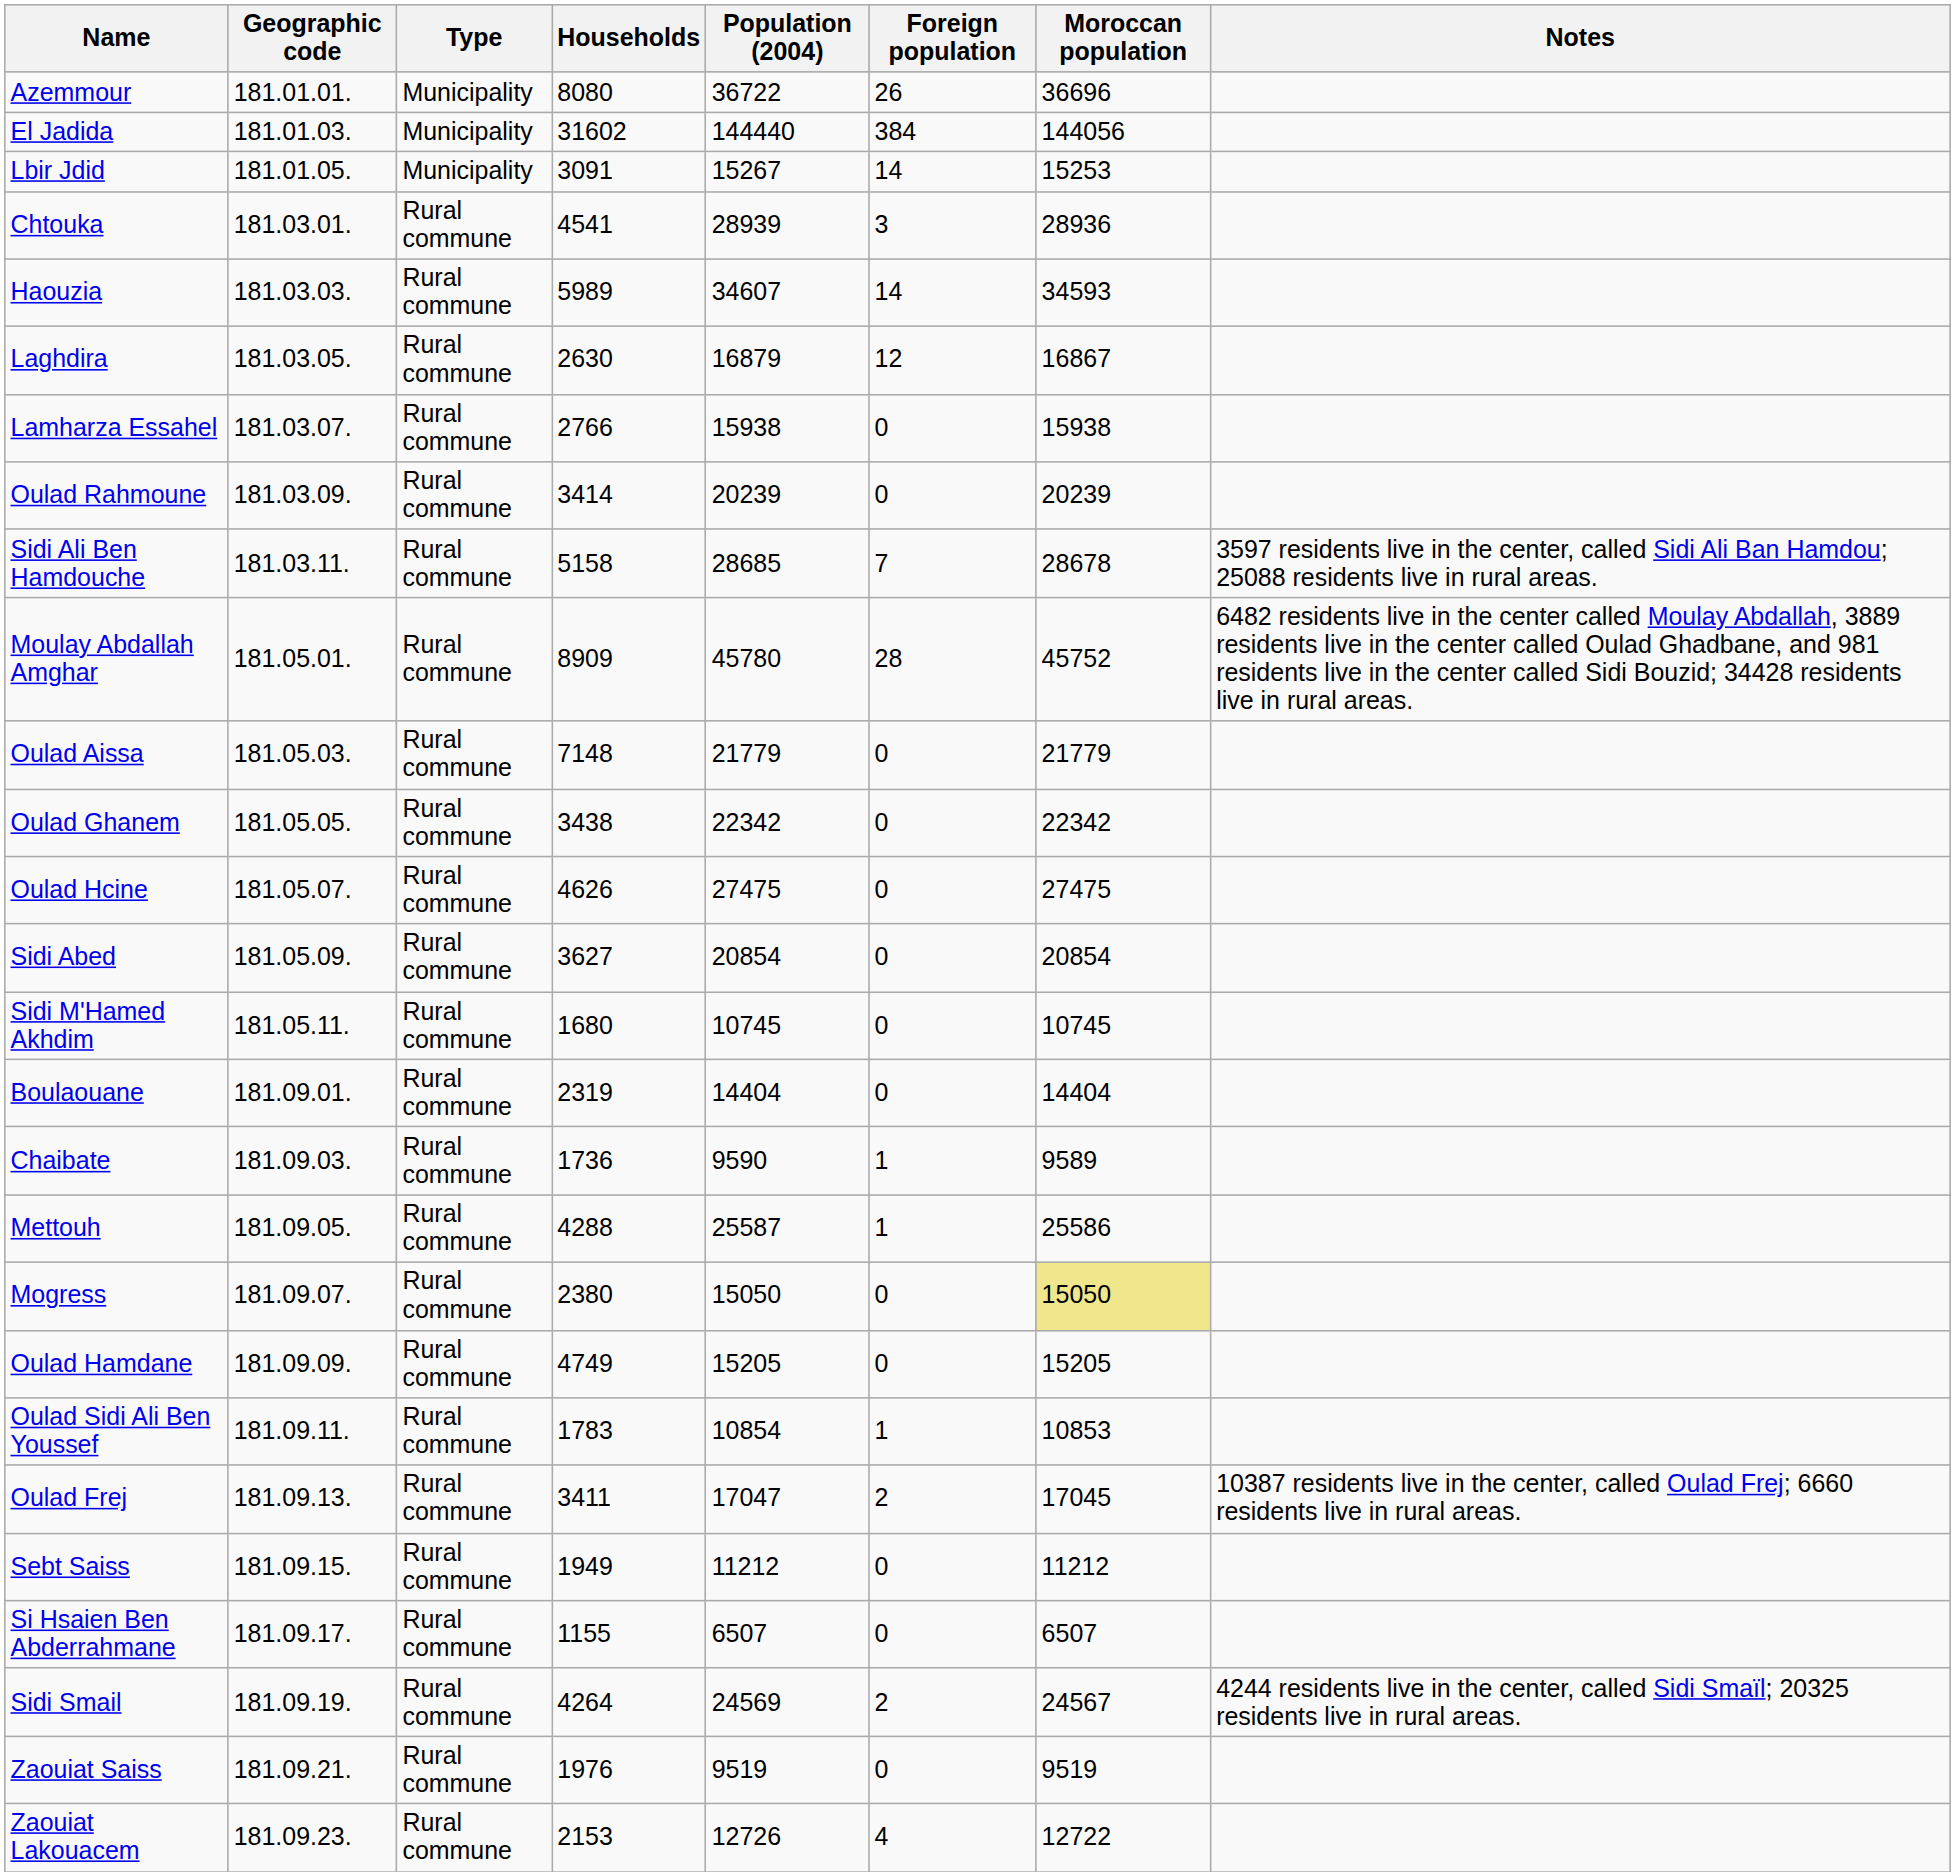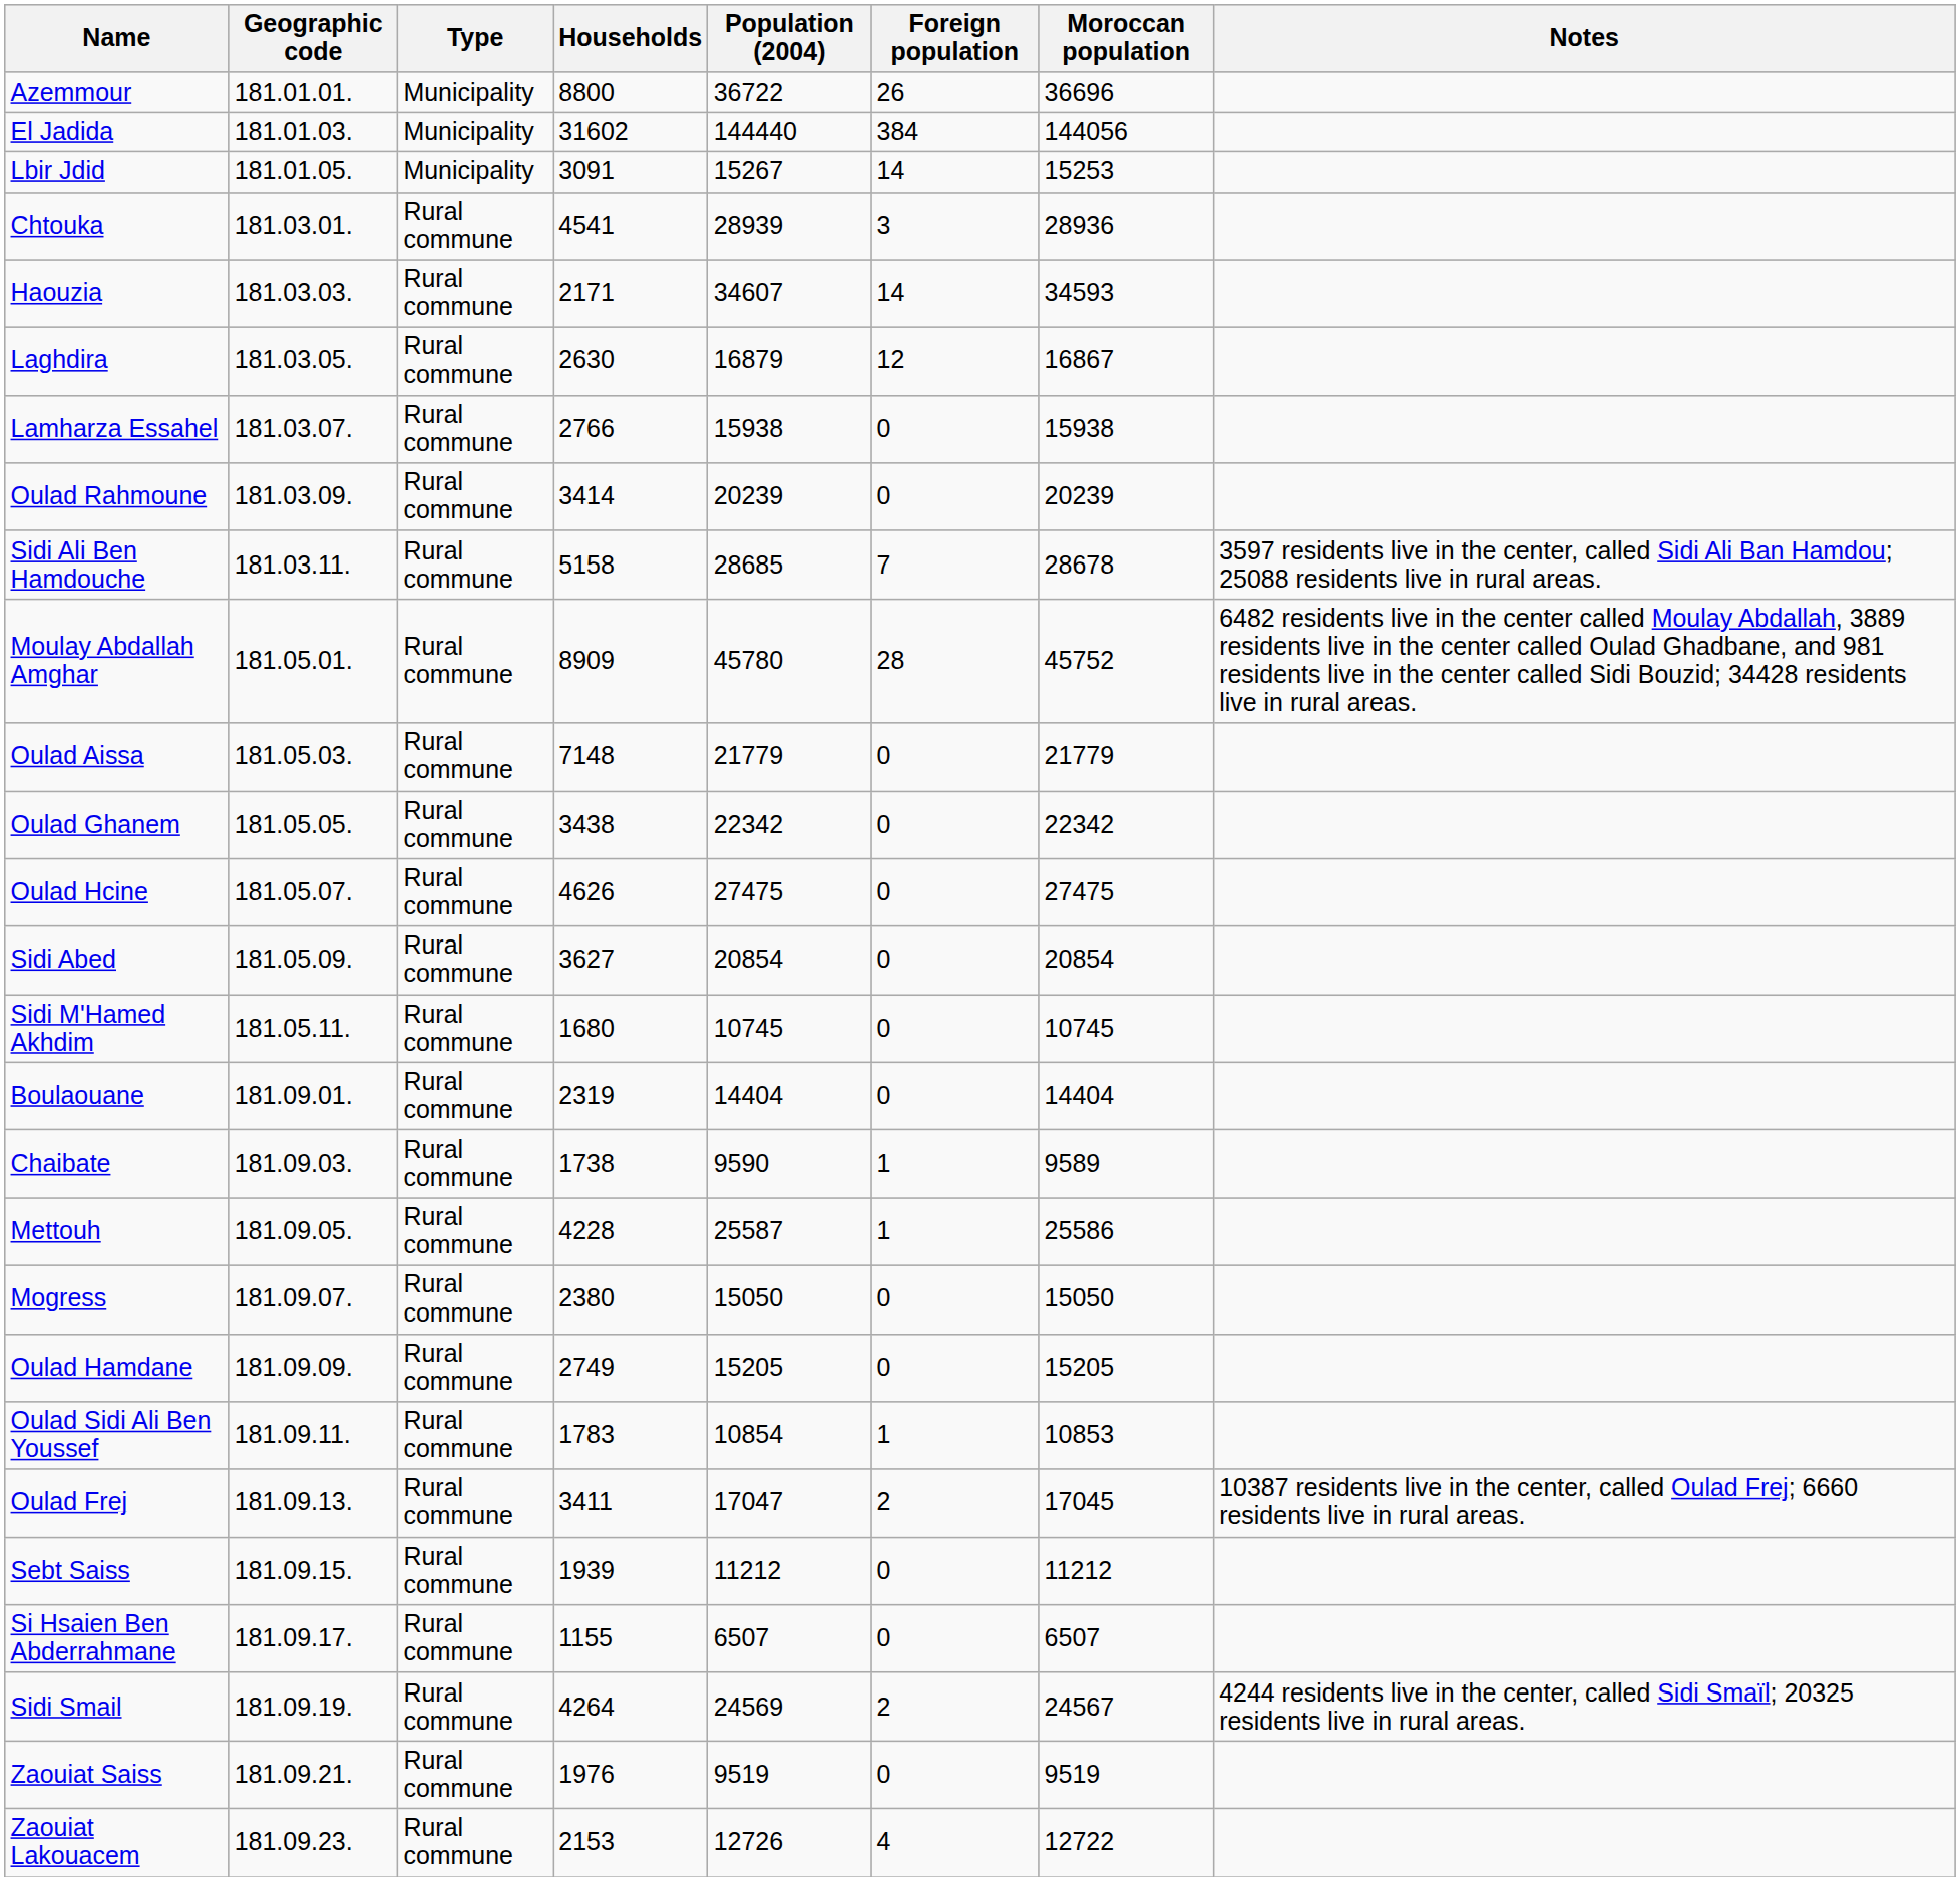 <table class="wikitable sortable">
 <tr>
 <th>Name</th>
 <th>Geographic code</th>
 <th>Type</th>
 <th>Households</th>
 <th>Population (2004)</th>
 <th>Foreign population</th>
 <th>Moroccan population</th>
 <th>Notes</th>
 </tr>
 <tr>
 <td><a href='#'>Azemmour</a></td>
 <td>181.01.01.</td>
 <td>Municipality</td>
-<td>8080</td>
+<td>8800</td>
 <td>36722</td>
 <td>26</td>
 <td>36696</td>
 <td></td>
 </tr>
 <tr>
 <td><a href='#'>El Jadida</a></td>
 <td>181.01.03.</td>
 <td>Municipality</td>
 <td>31602</td>
 <td>144440</td>
 <td>384</td>
 <td>144056</td>
 <td></td>
 </tr>
 <tr>
 <td><a href='#'>Lbir Jdid</a></td>
 <td>181.01.05.</td>
 <td>Municipality</td>
 <td>3091</td>
 <td>15267</td>
 <td>14</td>
 <td>15253</td>
 <td></td>
 </tr>
 <tr>
 <td><a href='#'>Chtouka</a></td>
 <td>181.03.01.</td>
 <td>Rural commune</td>
 <td>4541</td>
 <td>28939</td>
 <td>3</td>
 <td>28936</td>
 <td></td>
 </tr>
 <tr>
 <td><a href='#'>Haouzia</a></td>
 <td>181.03.03.</td>
 <td>Rural commune</td>
-<td>5989</td>
+<td>2171</td>
 <td>34607</td>
 <td>14</td>
 <td>34593</td>
 <td></td>
 </tr>
 <tr>
 <td><a href='#'>Laghdira</a></td>
 <td>181.03.05.</td>
 <td>Rural commune</td>
 <td>2630</td>
 <td>16879</td>
 <td>12</td>
 <td>16867</td>
 <td></td>
 </tr>
 <tr>
 <td><a href='#'>Lamharza Essahel</a></td>
 <td>181.03.07.</td>
 <td>Rural commune</td>
 <td>2766</td>
 <td>15938</td>
 <td>0</td>
 <td>15938</td>
 <td></td>
 </tr>
 <tr>
 <td><a href='#'>Oulad Rahmoune</a></td>
 <td>181.03.09.</td>
 <td>Rural commune</td>
 <td>3414</td>
 <td>20239</td>
 <td>0</td>
 <td>20239</td>
 <td></td>
 </tr>
 <tr>
 <td><a href='#'>Sidi Ali Ben Hamdouche</a></td>
 <td>181.03.11.</td>
 <td>Rural commune</td>
 <td>5158</td>
 <td>28685</td>
 <td>7</td>
 <td>28678</td>
 <td>3597 residents live in the center, called <a href='#'>Sidi Ali Ban Hamdou</a>; 25088 residents live in rural areas.</td>
 </tr>
 <tr>
 <td><a href='#'>Moulay Abdallah Amghar</a></td>
 <td>181.05.01.</td>
 <td>Rural commune</td>
 <td>8909</td>
 <td>45780</td>
 <td>28</td>
 <td>45752</td>
 <td>6482 residents live in the center called <a href='#'>Moulay Abdallah</a>, 3889 residents live in the center called Oulad Ghadbane, and 981 residents live in the center called Sidi Bouzid; 34428 residents live in rural areas.</td>
 </tr>
 <tr>
 <td><a href='#'>Oulad Aissa</a></td>
 <td>181.05.03.</td>
 <td>Rural commune</td>
 <td>7148</td>
 <td>21779</td>
 <td>0</td>
 <td>21779</td>
 <td></td>
 </tr>
 <tr>
 <td><a href='#'>Oulad Ghanem</a></td>
 <td>181.05.05.</td>
 <td>Rural commune</td>
 <td>3438</td>
 <td>22342</td>
 <td>0</td>
 <td>22342</td>
 <td></td>
 </tr>
 <tr>
 <td><a href='#'>Oulad Hcine</a></td>
 <td>181.05.07.</td>
 <td>Rural commune</td>
 <td>4626</td>
 <td>27475</td>
 <td>0</td>
 <td>27475</td>
 <td></td>
 </tr>
 <tr>
 <td><a href='#'>Sidi Abed</a></td>
 <td>181.05.09.</td>
 <td>Rural commune</td>
 <td>3627</td>
 <td>20854</td>
 <td>0</td>
 <td>20854</td>
 <td></td>
 </tr>
 <tr>
 <td><a href='#'>Sidi M'Hamed Akhdim</a></td>
 <td>181.05.11.</td>
 <td>Rural commune</td>
 <td>1680</td>
 <td>10745</td>
 <td>0</td>
 <td>10745</td>
 <td></td>
 </tr>
 <tr>
 <td><a href='#'>Boulaouane</a></td>
 <td>181.09.01.</td>
 <td>Rural commune</td>
 <td>2319</td>
 <td>14404</td>
 <td>0</td>
 <td>14404</td>
 <td></td>
 </tr>
 <tr>
 <td><a href='#'>Chaibate</a></td>
 <td>181.09.03.</td>
 <td>Rural commune</td>
-<td>1736</td>
+<td>1738</td>
 <td>9590</td>
 <td>1</td>
 <td>9589</td>
 <td></td>
 </tr>
 <tr>
 <td><a href='#'>Mettouh</a></td>
 <td>181.09.05.</td>
 <td>Rural commune</td>
-<td>4288</td>
+<td>4228</td>
 <td>25587</td>
 <td>1</td>
 <td>25586</td>
 <td></td>
 </tr>
 <tr>
 <td><a href='#'>Mogress</a></td>
 <td>181.09.07.</td>
 <td>Rural commune</td>
 <td>2380</td>
 <td>15050</td>
 <td>0</td>
-<td style="background: khaki;">15050</td>
+<td>15050</td>
 <td></td>
 </tr>
 <tr>
 <td><a href='#'>Oulad Hamdane</a></td>
 <td>181.09.09.</td>
 <td>Rural commune</td>
-<td>4749</td>
+<td>2749</td>
 <td>15205</td>
 <td>0</td>
 <td>15205</td>
 <td></td>
 </tr>
 <tr>
 <td><a href='#'>Oulad Sidi Ali Ben Youssef</a></td>
 <td>181.09.11.</td>
 <td>Rural commune</td>
 <td>1783</td>
 <td>10854</td>
 <td>1</td>
 <td>10853</td>
 <td></td>
 </tr>
 <tr>
 <td><a href='#'>Oulad Frej</a></td>
 <td>181.09.13.</td>
 <td>Rural commune</td>
 <td>3411</td>
 <td>17047</td>
 <td>2</td>
 <td>17045</td>
 <td>10387 residents live in the center, called <a href='#'>Oulad Frej</a>; 6660 residents live in rural areas.</td>
 </tr>
 <tr>
 <td><a href='#'>Sebt Saiss</a></td>
 <td>181.09.15.</td>
 <td>Rural commune</td>
-<td>1949</td>
+<td>1939</td>
 <td>11212</td>
 <td>0</td>
 <td>11212</td>
 <td></td>
 </tr>
 <tr>
 <td><a href='#'>Si Hsaien Ben Abderrahmane</a></td>
 <td>181.09.17.</td>
 <td>Rural commune</td>
 <td>1155</td>
 <td>6507</td>
 <td>0</td>
 <td>6507</td>
 <td></td>
 </tr>
 <tr>
 <td><a href='#'>Sidi Smail</a></td>
 <td>181.09.19.</td>
 <td>Rural commune</td>
 <td>4264</td>
 <td>24569</td>
 <td>2</td>
 <td>24567</td>
 <td>4244 residents live in the center, called <a href='#'>Sidi Smaïl</a>; 20325 residents live in rural areas.</td>
 </tr>
 <tr>
 <td><a href='#'>Zaouiat Saiss</a></td>
 <td>181.09.21.</td>
 <td>Rural commune</td>
 <td>1976</td>
 <td>9519</td>
 <td>0</td>
 <td>9519</td>
 <td></td>
 </tr>
 <tr>
 <td><a href='#'>Zaouiat Lakouacem</a></td>
 <td>181.09.23.</td>
 <td>Rural commune</td>
 <td>2153</td>
 <td>12726</td>
 <td>4</td>
 <td>12722</td>
 <td></td>
 </tr>
 </table>
